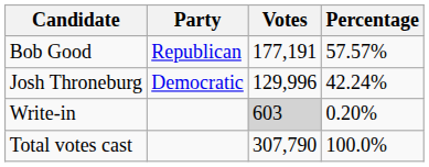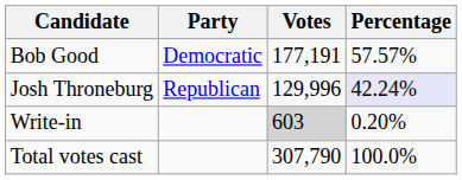 <table class="wikitable">
 <tr valign="bottom">
 <th>Candidate</th>
 <th>Party</th>
 <th>Votes</th>
 <th>Percentage</th>
 </tr>
 <tr>
 <td>Bob Good</td>
-<td><a href='#'>Republican</a></td>
+<td><a href='#'>Democratic</a></td>
 <td>177,191</td>
 <td>57.57%</td>
 </tr>
 <tr>
 <td>Josh Throneburg</td>
-<td><a href='#'>Democratic</a></td>
+<td><a href='#'>Republican</a></td>
 <td>129,996</td>
-<td>42.24%</td>
+<td style="background: lavender;">42.24%</td>
 </tr>
 <tr>
 <td>Write-in</td>
 <td></td>
 <td style="background: lightgrey;">603</td>
 <td>0.20%</td>
 </tr>
 <tr>
 <td>Total votes cast</td>
 <td></td>
 <td>307,790</td>
 <td>100.0%</td>
 </tr>
 </table>
